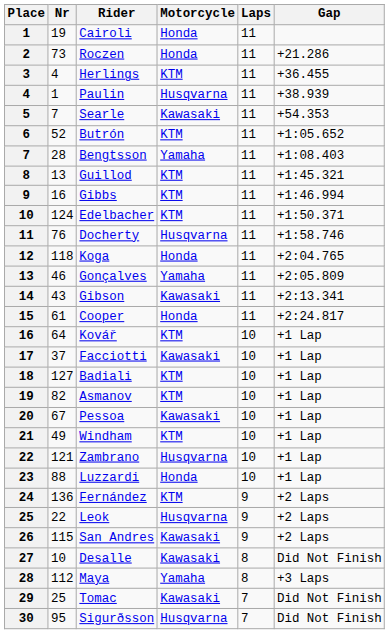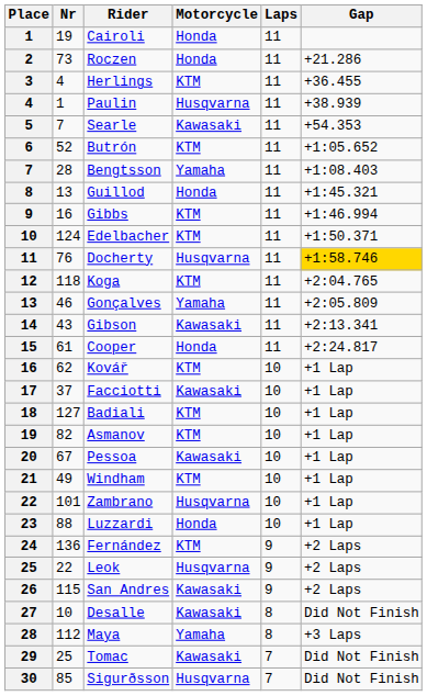 <table class="wikitable" style="font-size: 95%">
 <tr>
 <th>Place</th>
 <th>Nr</th>
 <th>Rider</th>
 <th>Motorcycle</th>
 <th>Laps</th>
 <th>Gap</th>
 </tr>
 <tr>
 <th>1</th>
 <td>19</td>
 <td> <a href='#'>Cairoli</a></td>
 <td><a href='#'>Honda</a></td>
 <td>11</td>
 <td></td>
 </tr>
 <tr>
 <th>2</th>
 <td>73</td>
 <td> <a href='#'>Roczen</a></td>
 <td><a href='#'>Honda</a></td>
 <td>11</td>
 <td>+21.286</td>
 </tr>
 <tr>
 <th>3</th>
 <td>4</td>
 <td> <a href='#'>Herlings</a></td>
 <td><a href='#'>KTM</a></td>
 <td>11</td>
 <td>+36.455</td>
 </tr>
 <tr>
 <th>4</th>
 <td>1</td>
 <td> <a href='#'>Paulin</a></td>
 <td><a href='#'>Husqvarna</a></td>
 <td>11</td>
 <td>+38.939</td>
 </tr>
 <tr>
 <th>5</th>
 <td>7</td>
 <td> <a href='#'>Searle</a></td>
 <td><a href='#'>Kawasaki</a></td>
 <td>11</td>
 <td>+54.353</td>
 </tr>
 <tr>
 <th>6</th>
 <td>52</td>
 <td> <a href='#'>Butrón</a></td>
 <td><a href='#'>KTM</a></td>
 <td>11</td>
 <td>+1:05.652</td>
 </tr>
 <tr>
 <th>7</th>
 <td>28</td>
 <td> <a href='#'>Bengtsson</a></td>
 <td><a href='#'>Yamaha</a></td>
 <td>11</td>
 <td>+1:08.403</td>
 </tr>
 <tr>
 <th>8</th>
 <td>13</td>
 <td> <a href='#'>Guillod</a></td>
-<td><a href='#'>KTM</a></td>
+<td><a href='#'>Honda</a></td>
 <td>11</td>
 <td>+1:45.321</td>
 </tr>
 <tr>
 <th>9</th>
 <td>16</td>
 <td> <a href='#'>Gibbs</a></td>
 <td><a href='#'>KTM</a></td>
 <td>11</td>
 <td>+1:46.994</td>
 </tr>
 <tr>
 <th>10</th>
 <td>124</td>
 <td> <a href='#'>Edelbacher</a></td>
 <td><a href='#'>KTM</a></td>
 <td>11</td>
 <td>+1:50.371</td>
 </tr>
 <tr>
 <th>11</th>
 <td>76</td>
 <td> <a href='#'>Docherty</a></td>
 <td><a href='#'>Husqvarna</a></td>
 <td>11</td>
-<td>+1:58.746</td>
+<td style="background: gold;">+1:58.746</td>
 </tr>
 <tr>
 <th>12</th>
 <td>118</td>
 <td> <a href='#'>Koga</a></td>
-<td><a href='#'>Honda</a></td>
+<td><a href='#'>KTM</a></td>
 <td>11</td>
 <td>+2:04.765</td>
 </tr>
 <tr>
 <th>13</th>
 <td>46</td>
 <td> <a href='#'>Gonçalves</a></td>
 <td><a href='#'>Yamaha</a></td>
 <td>11</td>
 <td>+2:05.809</td>
 </tr>
 <tr>
 <th>14</th>
 <td>43</td>
 <td> <a href='#'>Gibson</a></td>
 <td><a href='#'>Kawasaki</a></td>
 <td>11</td>
 <td>+2:13.341</td>
 </tr>
 <tr>
 <th>15</th>
 <td>61</td>
 <td> <a href='#'>Cooper</a></td>
 <td><a href='#'>Honda</a></td>
 <td>11</td>
 <td>+2:24.817</td>
 </tr>
 <tr>
 <th>16</th>
-<td>64</td>
+<td>62</td>
 <td> <a href='#'>Kovář</a></td>
 <td><a href='#'>KTM</a></td>
 <td>10</td>
 <td>+1 Lap</td>
 </tr>
 <tr>
 <th>17</th>
 <td>37</td>
 <td> <a href='#'>Facciotti</a></td>
 <td><a href='#'>Kawasaki</a></td>
 <td>10</td>
 <td>+1 Lap</td>
 </tr>
 <tr>
 <th>18</th>
 <td>127</td>
 <td> <a href='#'>Badiali</a></td>
 <td><a href='#'>KTM</a></td>
 <td>10</td>
 <td>+1 Lap</td>
 </tr>
 <tr>
 <th>19</th>
 <td>82</td>
 <td> <a href='#'>Asmanov</a></td>
 <td><a href='#'>KTM</a></td>
 <td>10</td>
 <td>+1 Lap</td>
 </tr>
 <tr>
 <th>20</th>
 <td>67</td>
 <td> <a href='#'>Pessoa</a></td>
 <td><a href='#'>Kawasaki</a></td>
 <td>10</td>
 <td>+1 Lap</td>
 </tr>
 <tr>
 <th>21</th>
 <td>49</td>
 <td> <a href='#'>Windham</a></td>
 <td><a href='#'>KTM</a></td>
 <td>10</td>
 <td>+1 Lap</td>
 </tr>
 <tr>
 <th>22</th>
-<td>121</td>
+<td>101</td>
 <td> <a href='#'>Zambrano</a></td>
 <td><a href='#'>Husqvarna</a></td>
 <td>10</td>
 <td>+1 Lap</td>
 </tr>
 <tr>
 <th>23</th>
 <td>88</td>
 <td> <a href='#'>Luzzardi</a></td>
 <td><a href='#'>Honda</a></td>
 <td>10</td>
 <td>+1 Lap</td>
 </tr>
 <tr>
 <th>24</th>
 <td>136</td>
 <td> <a href='#'>Fernández</a></td>
 <td><a href='#'>KTM</a></td>
 <td>9</td>
 <td>+2 Laps</td>
 </tr>
 <tr>
 <th>25</th>
 <td>22</td>
 <td> <a href='#'>Leok</a></td>
 <td><a href='#'>Husqvarna</a></td>
 <td>9</td>
 <td>+2 Laps</td>
 </tr>
 <tr>
 <th>26</th>
 <td>115</td>
 <td> <a href='#'>San Andres</a></td>
 <td><a href='#'>Kawasaki</a></td>
 <td>9</td>
 <td>+2 Laps</td>
 </tr>
 <tr>
 <th>27</th>
 <td>10</td>
 <td> <a href='#'>Desalle</a></td>
 <td><a href='#'>Kawasaki</a></td>
 <td>8</td>
 <td>Did Not Finish</td>
 </tr>
 <tr>
 <th>28</th>
 <td>112</td>
 <td> <a href='#'>Maya</a></td>
 <td><a href='#'>Yamaha</a></td>
 <td>8</td>
 <td>+3 Laps</td>
 </tr>
 <tr>
 <th>29</th>
 <td>25</td>
 <td> <a href='#'>Tomac</a></td>
 <td><a href='#'>Kawasaki</a></td>
 <td>7</td>
 <td>Did Not Finish</td>
 </tr>
 <tr>
 <th>30</th>
-<td>95</td>
+<td>85</td>
 <td> <a href='#'>Sigurðsson</a></td>
 <td><a href='#'>Husqvarna</a></td>
 <td>7</td>
 <td>Did Not Finish</td>
 </tr>
 </table>
